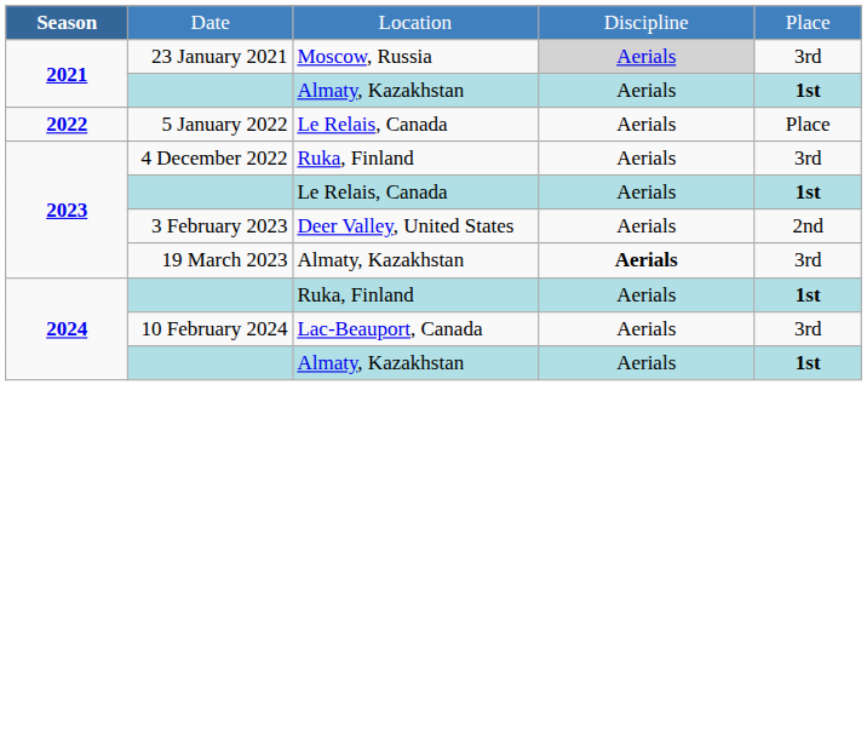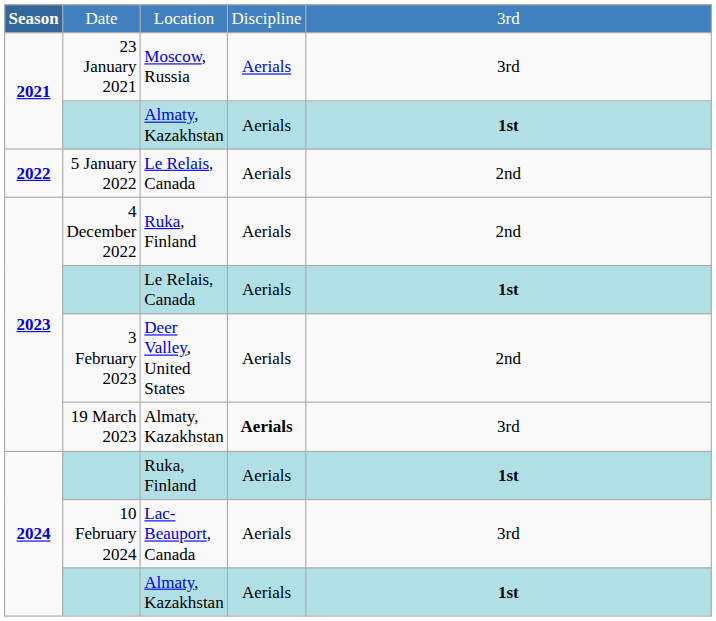 <table class="wikitable" style="font-size:95%; text-align:center; border:grey solid 1px; border-collapse:collapse;" width="50%">
 <tr style="background-color:#369; color:white;">
 <td rowspan="2" colspan="1" width="3%"><strong>Season</strong></td>
 </tr>
 <tr style="background-color:#4180be; color:white;">
 <td width="4%">Date</td>
 <td width="8%">Location</td>
 <td width="7%">Discipline</td>
-<td width="3%">Place</td>
+<td>3rd</td>
 </tr>
 <tr>
 <td rowspan="2"><strong><a href='#'>2021</a></strong></td>
 <td align=right>23 January 2021</td>
 <td align=left> <a href='#'>Moscow</a>, Russia</td>
-<td style="background: lightgrey;"><a href='#'>Aerials</a></td>
+<td><a href='#'>Aerials</a></td>
 <td>3rd</td>
 </tr>
 <tr>
 <td align=right bgcolor="#BOEOE6"></td>
 <td bgcolor="#BOEOE6" align=left> <a href='#'>Almaty</a>, Kazakhstan</td>
 <td bgcolor="#BOEOE6">Aerials</td>
 <td bgcolor="#BOEOE6"><strong>1st</strong></td>
 </tr>
 <tr>
 <td><strong><a href='#'>2022</a></strong></td>
 <td align=right>5 January 2022</td>
 <td align=left> <a href='#'>Le Relais</a>, Canada</td>
 <td>Aerials</td>
-<td width="3%">Place</td>
+<td>2nd</td>
 </tr>
 <tr>
 <td rowspan=4><strong><a href='#'>2023</a></strong></td>
 <td align=right>4 December 2022</td>
 <td align=left> <a href='#'>Ruka</a>, Finland</td>
 <td>Aerials</td>
-<td>3rd</td>
+<td>2nd</td>
 </tr>
 <tr>
 <td align=right bgcolor="#BOEOE6"></td>
 <td bgcolor="#BOEOE6" align=left> Le Relais, Canada</td>
 <td bgcolor="#BOEOE6">Aerials</td>
 <td bgcolor="#BOEOE6"><strong>1st</strong></td>
 </tr>
 <tr>
 <td align=right>3 February 2023</td>
 <td align=left> <a href='#'>Deer Valley</a>, United States</td>
 <td>Aerials</td>
 <td>2nd</td>
 </tr>
 <tr>
 <td align=right>19 March 2023</td>
 <td align=left> Almaty, Kazakhstan</td>
 <td><strong>Aerials</strong></td>
 <td>3rd</td>
 </tr>
 <tr>
 <td rowspan=3><strong><a href='#'>2024</a></strong></td>
 <td align=right bgcolor="#BOEOE6"></td>
 <td bgcolor="#BOEOE6" align=left> Ruka, Finland</td>
 <td bgcolor="#BOEOE6">Aerials</td>
 <td bgcolor="#BOEOE6"><strong>1st</strong></td>
 </tr>
 <tr>
 <td align=right>10 February 2024</td>
 <td align=left> <a href='#'>Lac-Beauport</a>, Canada</td>
 <td>Aerials</td>
 <td>3rd</td>
 </tr>
 <tr>
 <td align=right bgcolor="#BOEOE6"></td>
 <td bgcolor="#BOEOE6" align=left> <a href='#'>Almaty</a>, Kazakhstan</td>
 <td bgcolor="#BOEOE6">Aerials</td>
 <td bgcolor="#BOEOE6"><strong>1st</strong></td>
 </tr>
 </table>
